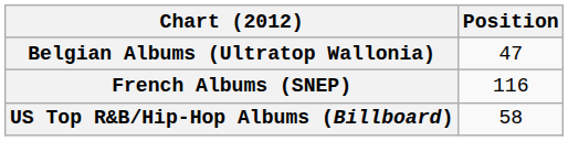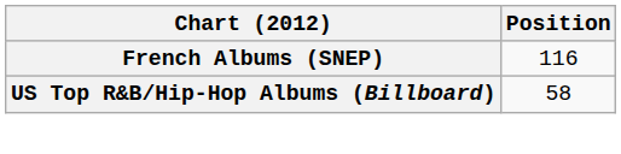 <table class="wikitable sortable plainrowheaders" style="text-align:center">
 <tr>
 <th>Chart (2012)</th>
 <th>Position</th>
-</tr>
-<tr>
-<th scope="row">Belgian Albums (Ultratop Wallonia)</th>
-<td>47</td>
 </tr>
 <tr>
 <th scope="row">French Albums (SNEP)</th>
 <td>116</td>
 </tr>
 <tr>
 <th scope="row">US Top R&B/Hip-Hop Albums (<em>Billboard</em>)</th>
 <td>58</td>
 </tr>
 </table>
